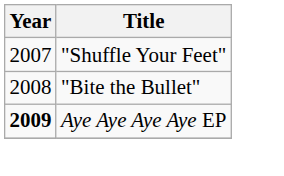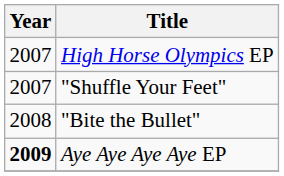 <table class="wikitable">
 <tr>
 <th>Year</th>
 <th>Title</th>
+</tr>
+<tr>
+<td>2007</td>
+<td><em><a href='#'>High Horse Olympics</a></em> EP</td>
 </tr>
 <tr>
 <td>2007</td>
 <td>"Shuffle Your Feet"</td>
 </tr>
 <tr>
 <td>2008</td>
 <td>"Bite the Bullet"</td>
 </tr>
 <tr>
 <td><strong>2009</strong></td>
 <td><em>Aye Aye Aye Aye</em> EP</td>
 </tr>
 <tr>
 </tr>
 </table>
